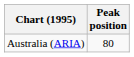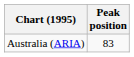 <table class="wikitable">
 <tr>
 <th align="left">Chart (1995)</th>
 <th align="left">Peak<br>position</th>
 </tr>
 <tr>
 <td align="left">Australia (<a href='#'>ARIA</a>)</td>
-<td style="text-align:center;">80</td>
+<td style="text-align:center;">83</td>
 </tr>
 </table>
